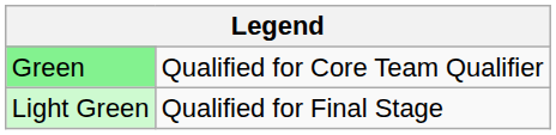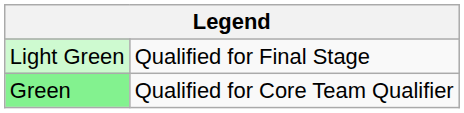 <table class="wikitable" style="font-size:92%; margin-top:25px;">
 <tr>
 <th colspan=2>Legend </th>
 </tr>
 <tr>
+<td style="background:#CEFAD0;">Light Green</td>
+<td>Qualified for Final Stage</td>
+</tr>
+<tr>
 <td style="background:#83F28F;">Green</td>
 <td>Qualified for Core Team Qualifier</td>
 </tr>
-<tr>
-<td style="background:#CEFAD0;">Light Green</td>
-<td>Qualified for Final Stage</td>
-</tr>
 </table>
